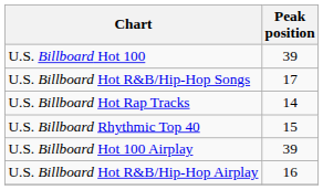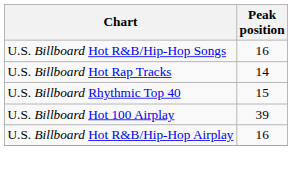 <table class="wikitable sortable">
 <tr>
 <th align="left">Chart</th>
 <th align="center">Peak<br>position</th>
 </tr>
 <tr>
-<td align="left">U.S. <a href='#'><em>Billboard</em> Hot 100</a></td>
-<td align="center">39</td>
-</tr>
-<tr>
 <td align="left">U.S. <em>Billboard</em> <a href='#'>Hot R&B/Hip-Hop Songs</a></td>
-<td align="center">17</td>
+<td align="center">16</td>
 </tr>
 <tr>
 <td align="left">U.S. <em>Billboard</em> <a href='#'>Hot Rap Tracks</a></td>
 <td align="center">14</td>
 </tr>
 <tr>
 <td align="left">U.S. <em>Billboard</em> <a href='#'>Rhythmic Top 40</a></td>
 <td align="center">15</td>
 </tr>
 <tr>
 <td align="left">U.S. <em>Billboard</em> <a href='#'>Hot 100 Airplay</a></td>
 <td align="center">39</td>
 </tr>
 <tr>
 <td align="left">U.S. <em>Billboard</em> <a href='#'>Hot R&B/Hip-Hop Airplay</a></td>
 <td align="center">16</td>
 </tr>
 <tr>
 </tr>
 </table>
